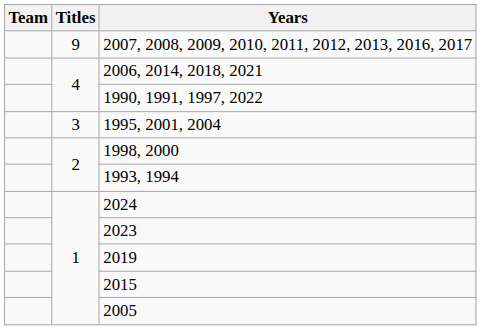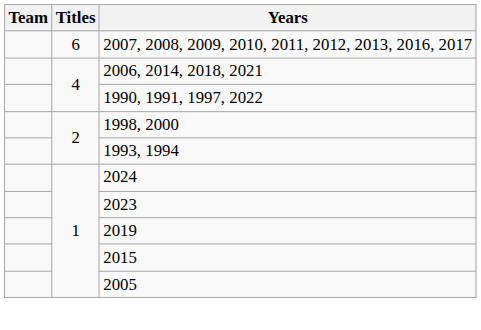 <table class="wikitable sortable" style="text-align:center">
 <tr>
 <th>Team</th>
 <th>Titles</th>
 <th>Years</th>
 </tr>
 <tr>
 <td style=><strong></strong></td>
-<td>9</td>
+<td>6</td>
 <td align=left>2007, 2008, 2009, 2010, 2011, 2012, 2013, 2016, 2017</td>
 </tr>
 <tr>
 <td style=><strong></strong></td>
 <td rowspan=2>4</td>
 <td align=left>2006, 2014, 2018, 2021</td>
 </tr>
 <tr>
 <td style=><strong></strong></td>
 <td align=left>1990, 1991, 1997, 2022</td>
-</tr>
-<tr>
-<td style=><strong></strong></td>
-<td>3</td>
-<td align="left">1995, 2001, 2004</td>
 </tr>
 <tr>
 <td style=><strong></strong></td>
 <td rowspan=2>2</td>
 <td align=left>1998, 2000</td>
 </tr>
 <tr>
 <td style=><strong></strong></td>
 <td align=left>1993, 1994</td>
 </tr>
 <tr>
 <td style=><strong></strong></td>
 <td rowspan=5>1</td>
 <td align=left>2024</td>
 </tr>
 <tr>
 <td style=><strong></strong></td>
 <td align=left>2023</td>
 </tr>
 <tr>
 <td style=><strong></strong></td>
 <td align=left>2019</td>
 </tr>
 <tr>
 <td style=><strong></strong></td>
 <td align=left>2015</td>
 </tr>
 <tr>
 <td style=><strong></strong></td>
 <td align=left>2005</td>
 </tr>
 </table>
